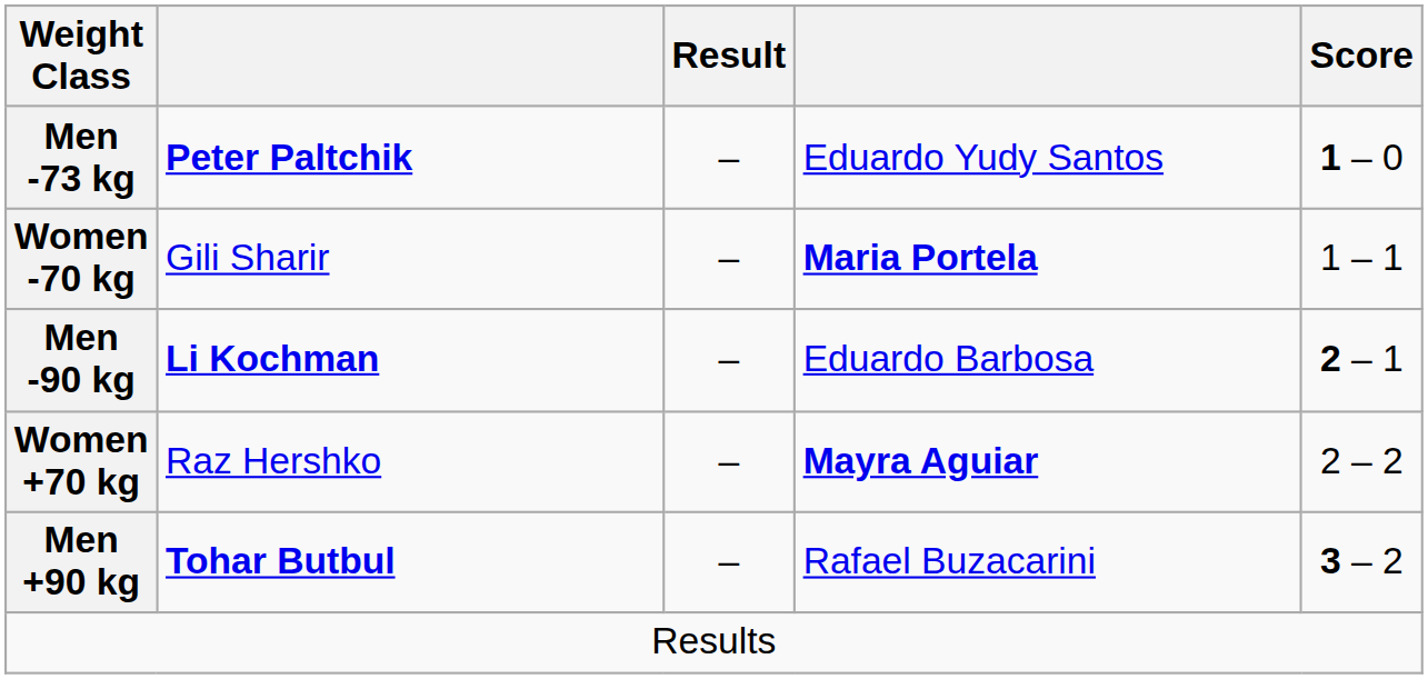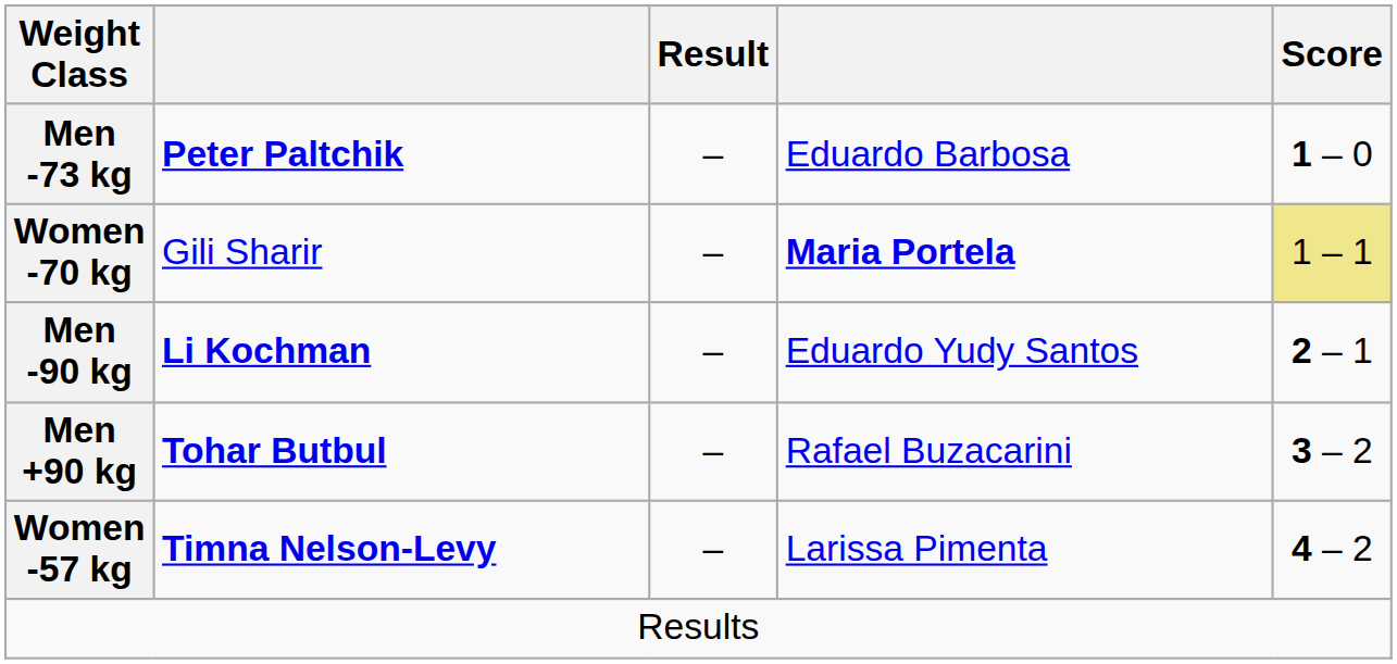 <table class="wikitable">
 <tr>
 <th>Weight Class</th>
 <th style="width: 230px;"></th>
 <th>Result</th>
 <th style="width: 230px;"></th>
 <th>Score</th>
 </tr>
 <tr>
 <th>Men -73 kg</th>
 <td><strong><a href='#'>Peter Paltchik</a></strong></td>
 <td align=center><strong></strong> – </td>
-<td><a href='#'>Eduardo Yudy Santos</a></td>
+<td><a href='#'>Eduardo Barbosa</a></td>
 <td align=center><strong>1</strong> – 0</td>
 </tr>
 <tr>
 <th>Women -70 kg</th>
 <td><a href='#'>Gili Sharir</a></td>
 <td align=center> – <strong></strong></td>
 <td><strong><a href='#'>Maria Portela</a></strong></td>
-<td align=center>1 – 1</td>
+<td align=center style="background: khaki;">1 – 1</td>
 </tr>
 <tr>
 <th>Men -90 kg</th>
 <td><strong><a href='#'>Li Kochman</a></strong></td>
 <td align=center><strong></strong> – </td>
-<td><a href='#'>Eduardo Barbosa</a></td>
+<td><a href='#'>Eduardo Yudy Santos</a></td>
 <td align=center><strong>2</strong> – 1</td>
-</tr>
-<tr>
-<th>Women +70 kg</th>
-<td><a href='#'>Raz Hershko</a></td>
-<td align=center> – <strong></strong></td>
-<td><strong><a href='#'>Mayra Aguiar</a></strong></td>
-<td align=center>2 – 2</td>
 </tr>
 <tr>
 <th>Men +90 kg</th>
 <td><strong><a href='#'>Tohar Butbul</a></strong></td>
 <td align=center><strong></strong> – </td>
 <td><a href='#'>Rafael Buzacarini</a></td>
 <td align=center><strong>3</strong> – 2</td>
 </tr>
 <tr>
+<th>Women -57 kg</th>
+<td><strong><a href='#'>Timna Nelson-Levy</a></strong></td>
+<td align=center><strong></strong> – </td>
+<td><a href='#'>Larissa Pimenta</a></td>
+<td align=center><strong>4</strong> – 2</td>
+</tr>
+<tr>
 <td align=center colspan=5>Results</td>
 </tr>
 </table>
